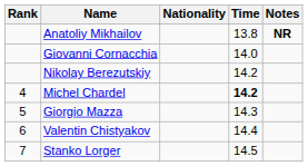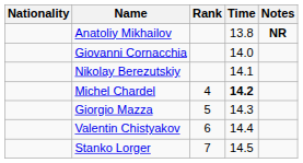 <table class="wikitable sortable" style="text-align:center">
 <tr>
+<th>Nationality</th>
+<th>Name</th>
 <th>Rank</th>
-<th>Name</th>
-<th>Nationality</th>
 <th>Time</th>
 <th>Notes</th>
 </tr>
 <tr>
+<td align=left></td>
+<td align=left><a href='#'>Anatoliy Mikhailov</a></td>
 <td></td>
-<td align=left><a href='#'>Anatoliy Mikhailov</a></td>
-<td align=left></td>
 <td>13.8</td>
 <td><strong>NR</strong></td>
 </tr>
 <tr>
+<td align=left></td>
+<td align=left><a href='#'>Giovanni Cornacchia</a></td>
 <td></td>
-<td align=left><a href='#'>Giovanni Cornacchia</a></td>
-<td align=left></td>
 <td>14.0</td>
 <td></td>
 </tr>
 <tr>
+<td align=left></td>
+<td align=left><a href='#'>Nikolay Berezutskiy</a></td>
 <td></td>
-<td align=left><a href='#'>Nikolay Berezutskiy</a></td>
-<td align=left></td>
-<td>14.2</td>
+<td>14.1</td>
 <td></td>
 </tr>
 <tr>
+<td align=left></td>
+<td align=left><a href='#'>Michel Chardel</a></td>
 <td>4</td>
-<td align=left><a href='#'>Michel Chardel</a></td>
-<td align=left></td>
 <td><strong>14.2</strong></td>
 <td></td>
 </tr>
 <tr>
+<td align=left></td>
+<td align=left><a href='#'>Giorgio Mazza</a></td>
 <td>5</td>
-<td align=left><a href='#'>Giorgio Mazza</a></td>
-<td align=left></td>
 <td>14.3</td>
 <td></td>
 </tr>
 <tr>
+<td align=left></td>
+<td align=left><a href='#'>Valentin Chistyakov</a></td>
 <td>6</td>
-<td align=left><a href='#'>Valentin Chistyakov</a></td>
-<td align=left></td>
 <td>14.4</td>
 <td></td>
 </tr>
 <tr>
+<td align=left></td>
+<td align=left><a href='#'>Stanko Lorger</a></td>
 <td>7</td>
-<td align=left><a href='#'>Stanko Lorger</a></td>
-<td align=left></td>
 <td>14.5</td>
 <td></td>
 </tr>
 </table>
